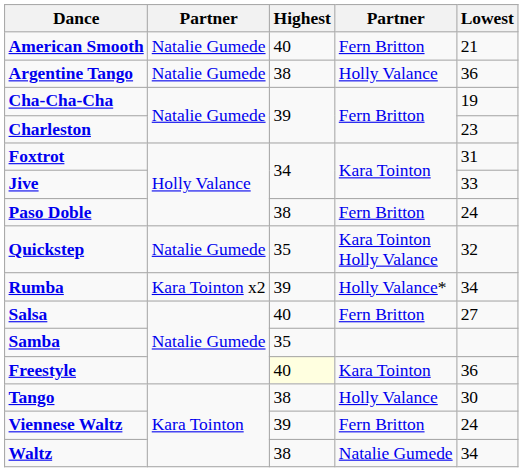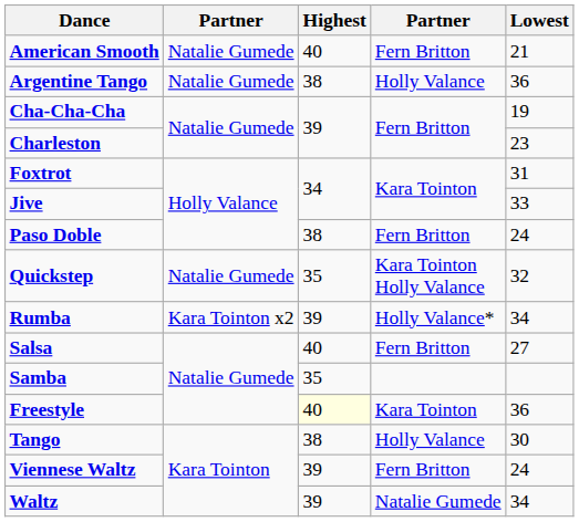 <table class="wikitable sortable">
 <tr>
 <th>Dance</th>
 <th>Partner</th>
 <th>Highest</th>
 <th>Partner</th>
 <th>Lowest</th>
 </tr>
 <tr>
 <td><strong><a href='#'>American Smooth</a></strong></td>
 <td><a href='#'>Natalie Gumede</a></td>
 <td>40</td>
 <td><a href='#'>Fern Britton</a></td>
 <td>21</td>
 </tr>
 <tr>
 <td><strong><a href='#'>Argentine Tango</a></strong></td>
 <td><a href='#'>Natalie Gumede</a></td>
 <td>38</td>
 <td><a href='#'>Holly Valance</a></td>
 <td>36</td>
 </tr>
 <tr>
 <td><strong><a href='#'>Cha-Cha-Cha</a></strong></td>
 <td rowspan="2"><a href='#'>Natalie Gumede</a></td>
 <td rowspan="2">39</td>
 <td rowspan="2"><a href='#'>Fern Britton</a></td>
 <td>19</td>
 </tr>
 <tr>
 <td><strong><a href='#'>Charleston</a></strong></td>
 <td>23</td>
 </tr>
 <tr>
 <td><strong><a href='#'>Foxtrot</a></strong></td>
 <td rowspan="3"><a href='#'>Holly Valance</a></td>
 <td rowspan="2">34</td>
 <td rowspan="2"><a href='#'>Kara Tointon</a></td>
 <td>31</td>
 </tr>
 <tr>
 <td><strong><a href='#'>Jive</a></strong></td>
 <td>33</td>
 </tr>
 <tr>
 <td><strong><a href='#'>Paso Doble</a></strong></td>
 <td>38</td>
 <td><a href='#'>Fern Britton</a></td>
 <td>24</td>
 </tr>
 <tr>
 <td><strong><a href='#'>Quickstep</a></strong></td>
 <td><a href='#'>Natalie Gumede</a></td>
 <td>35</td>
 <td><a href='#'>Kara Tointon</a><br><a href='#'>Holly Valance</a></td>
 <td>32</td>
 </tr>
 <tr>
 <td><strong><a href='#'>Rumba</a></strong></td>
 <td><a href='#'>Kara Tointon</a> x2</td>
 <td>39</td>
 <td><a href='#'>Holly Valance</a>*</td>
 <td>34</td>
 </tr>
 <tr>
 <td><strong><a href='#'>Salsa</a></strong></td>
 <td rowspan="3"><a href='#'>Natalie Gumede</a></td>
 <td>40</td>
 <td><a href='#'>Fern Britton</a></td>
 <td>27</td>
 </tr>
 <tr>
 <td><strong><a href='#'>Samba</a></strong></td>
 <td>35</td>
 <td></td>
 <td></td>
 </tr>
 <tr>
 <td><strong><a href='#'>Freestyle</a></strong></td>
 <td style="background: lightyellow;">40</td>
 <td><a href='#'>Kara Tointon</a></td>
 <td>36</td>
 </tr>
 <tr>
 <td><strong><a href='#'>Tango</a></strong></td>
 <td rowspan="3"><a href='#'>Kara Tointon</a></td>
 <td>38</td>
 <td><a href='#'>Holly Valance</a></td>
 <td>30</td>
 </tr>
 <tr>
 <td><strong><a href='#'>Viennese Waltz</a></strong></td>
 <td>39</td>
 <td><a href='#'>Fern Britton</a></td>
 <td>24</td>
 </tr>
 <tr>
 <td><strong><a href='#'>Waltz</a></strong></td>
-<td>38</td>
+<td>39</td>
 <td><a href='#'>Natalie Gumede</a></td>
 <td>34</td>
 </tr>
 </table>
